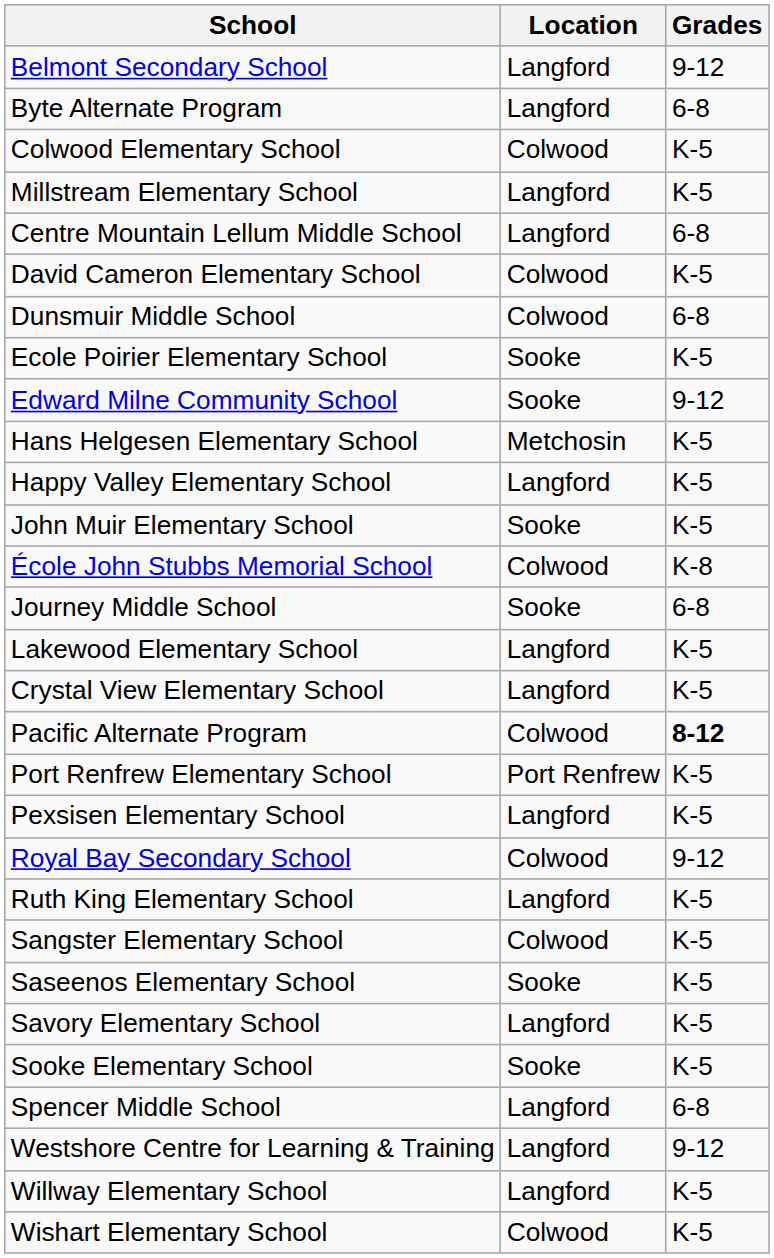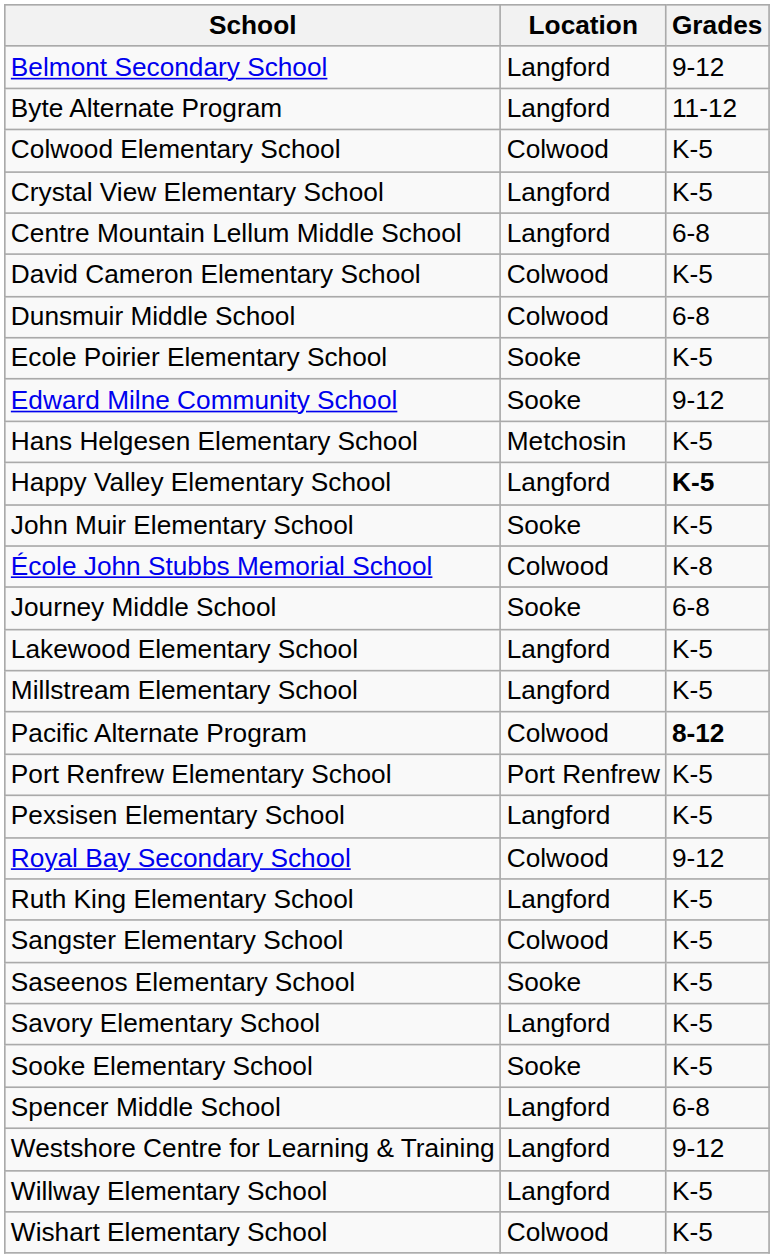 <table class="wikitable sortable">
 <tr>
 <th>School</th>
 <th>Location</th>
 <th>Grades</th>
 </tr>
 <tr>
 <td><a href='#'>Belmont Secondary School</a></td>
 <td>Langford</td>
 <td>9-12</td>
 </tr>
 <tr>
 <td>Byte Alternate Program</td>
 <td>Langford</td>
-<td>6-8</td>
+<td>11-12</td>
 </tr>
 <tr>
 <td>Colwood Elementary School</td>
 <td>Colwood</td>
 <td>K-5</td>
 </tr>
 <tr>
-<td>Millstream Elementary School</td>
+<td>Crystal View Elementary School</td>
 <td>Langford</td>
 <td>K-5</td>
 </tr>
 <tr>
 <td>Centre Mountain Lellum Middle School</td>
 <td>Langford</td>
 <td>6-8</td>
 </tr>
 <tr>
 <td>David Cameron Elementary School</td>
 <td>Colwood</td>
 <td>K-5</td>
 </tr>
 <tr>
 <td>Dunsmuir Middle School</td>
 <td>Colwood</td>
 <td>6-8</td>
 </tr>
 <tr>
 <td>Ecole Poirier Elementary School</td>
 <td>Sooke</td>
 <td>K-5</td>
 </tr>
 <tr>
 <td><a href='#'>Edward Milne Community School</a></td>
 <td>Sooke</td>
 <td>9-12</td>
 </tr>
 <tr>
 <td>Hans Helgesen Elementary School</td>
 <td>Metchosin</td>
 <td>K-5</td>
 </tr>
 <tr>
 <td>Happy Valley Elementary School</td>
 <td>Langford</td>
-<td>K-5</td>
+<td><strong>K-5</strong></td>
 </tr>
 <tr>
 <td>John Muir Elementary School</td>
 <td>Sooke</td>
 <td>K-5</td>
 </tr>
 <tr>
 <td><a href='#'>École John Stubbs Memorial School</a></td>
 <td>Colwood</td>
 <td>K-8</td>
 </tr>
 <tr>
 <td>Journey Middle School</td>
 <td>Sooke</td>
 <td>6-8</td>
 </tr>
 <tr>
 <td>Lakewood Elementary School</td>
 <td>Langford</td>
 <td>K-5</td>
 </tr>
 <tr>
-<td>Crystal View Elementary School</td>
+<td>Millstream Elementary School</td>
 <td>Langford</td>
 <td>K-5</td>
 </tr>
 <tr>
 <td>Pacific Alternate Program</td>
 <td>Colwood</td>
 <td><strong>8-12</strong></td>
 </tr>
 <tr>
 <td>Port Renfrew Elementary School</td>
 <td>Port Renfrew</td>
 <td>K-5</td>
 </tr>
 <tr>
 <td>Pexsisen Elementary School</td>
 <td>Langford</td>
 <td>K-5</td>
 </tr>
 <tr>
 <td><a href='#'>Royal Bay Secondary School</a></td>
 <td>Colwood</td>
 <td>9-12</td>
 </tr>
 <tr>
 <td>Ruth King Elementary School</td>
 <td>Langford</td>
 <td>K-5</td>
 </tr>
 <tr>
 <td>Sangster Elementary School</td>
 <td>Colwood</td>
 <td>K-5</td>
 </tr>
 <tr>
 <td>Saseenos Elementary School</td>
 <td>Sooke</td>
 <td>K-5</td>
 </tr>
 <tr>
 <td>Savory Elementary School</td>
 <td>Langford</td>
 <td>K-5</td>
 </tr>
 <tr>
 <td>Sooke Elementary School</td>
 <td>Sooke</td>
 <td>K-5</td>
 </tr>
 <tr>
 <td>Spencer Middle School</td>
 <td>Langford</td>
 <td>6-8</td>
 </tr>
 <tr>
 <td>Westshore Centre for Learning & Training</td>
 <td>Langford</td>
 <td>9-12</td>
 </tr>
 <tr>
 <td>Willway Elementary School</td>
 <td>Langford</td>
 <td>K-5</td>
 </tr>
 <tr>
 <td>Wishart Elementary School</td>
 <td>Colwood</td>
 <td>K-5</td>
 </tr>
 </table>
